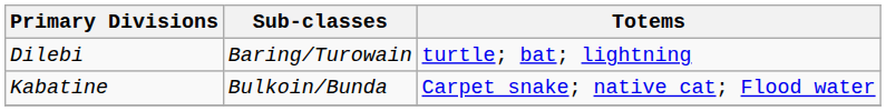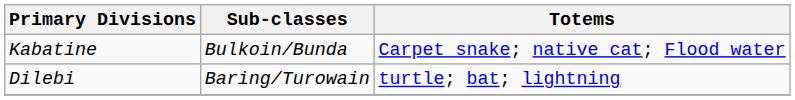 <table class="wikitable">
 <tr>
 <th>Primary Divisions</th>
 <th>Sub-classes</th>
 <th>Totems</th>
 </tr>
 <tr>
+<td rowspan=1><em>Kabatine</em></td>
+<td><em>Bulkoin/Bunda</em></td>
+<td><a href='#'>Carpet snake</a>; <a href='#'>native cat</a>; <a href='#'>Flood water</a></td>
+</tr>
+<tr>
 <td rowspan=1><em>Dilebi</em></td>
 <td><em>Baring/Turowain</em></td>
 <td><a href='#'>turtle</a>; <a href='#'>bat</a>; <a href='#'>lightning</a></td>
 </tr>
 <tr>
-<td rowspan=1><em>Kabatine</em></td>
-<td><em>Bulkoin/Bunda</em></td>
-<td><a href='#'>Carpet snake</a>; <a href='#'>native cat</a>; <a href='#'>Flood water</a></td>
-</tr>
-<tr>
 </tr>
 </table>
